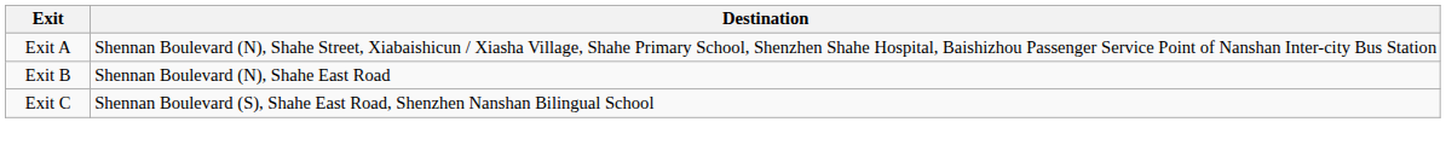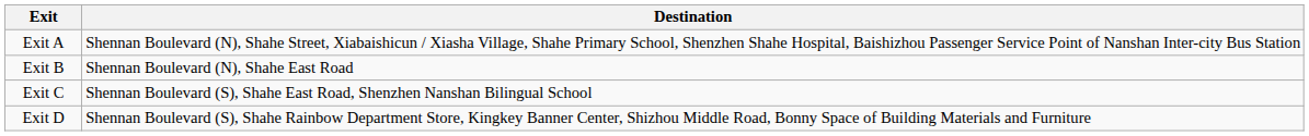 <table class="wikitable">
 <tr>
 <th style="width:70px">Exit</th>
 <th>Destination</th>
 </tr>
 <tr>
 <td align="center">Exit A</td>
 <td>Shennan Boulevard (N), Shahe Street, Xiabaishicun / Xiasha Village, Shahe Primary School, Shenzhen Shahe Hospital, Baishizhou Passenger Service Point of Nanshan Inter-city Bus Station</td>
 </tr>
 <tr>
 <td align="center">Exit B</td>
 <td>Shennan Boulevard (N), Shahe East Road</td>
 </tr>
 <tr>
 <td align="center">Exit C</td>
 <td>Shennan Boulevard (S), Shahe East Road, Shenzhen Nanshan Bilingual School</td>
 </tr>
+<tr>
+<td align="center">Exit D</td>
+<td>Shennan Boulevard (S), Shahe Rainbow Department Store, Kingkey Banner Center, Shizhou Middle Road, Bonny Space of Building Materials and Furniture</td>
+</tr>
 </table>
